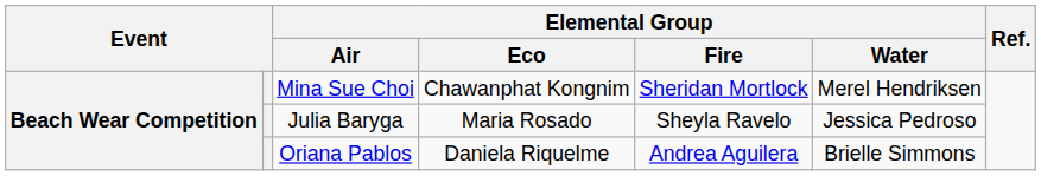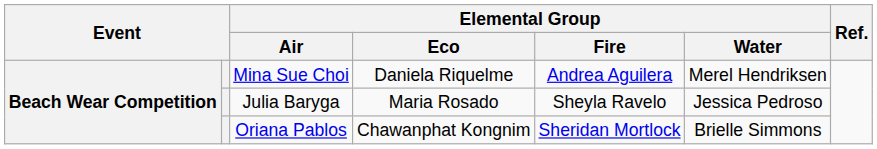 <table class="wikitable" style="font-size: 95%;">
 <tr>
 <th colspan="2" rowspan="2" scope="row">Event</th>
 <th colspan="4">Elemental Group</th>
 <th rowspan="2" scope="row">Ref.</th>
 </tr>
 <tr>
 <th>Air</th>
 <th>Eco</th>
 <th>Fire</th>
 <th>Water</th>
 </tr>
 <tr>
 <th rowspan="3">Beach Wear Competition</th>
 <th></th>
 <td align="center"><a href='#'>Mina Sue Choi</a> <br></td>
-<td align="center">Chawanphat Kongnim<br></td>
-<td align="center"><a href='#'>Sheridan Mortlock</a><br></td>
+<td align="center">Daniela Riquelme<br></td>
+<td align="center"><a href='#'>Andrea Aguilera</a><br></td>
 <td align="center">Merel Hendriksen<br></td>
 <td rowspan="3"></td>
 </tr>
 <tr>
 <th></th>
 <td align="center">Julia Baryga<br></td>
 <td align="center ">Maria Rosado<br></td>
 <td align="center">Sheyla Ravelo<br></td>
 <td align="center">Jessica Pedroso<br></td>
 </tr>
 <tr>
 <th></th>
 <td align="center"><a href='#'>Oriana Pablos</a><br></td>
-<td align="center">Daniela Riquelme<br></td>
-<td align="center"><a href='#'>Andrea Aguilera</a><br></td>
+<td align="center">Chawanphat Kongnim<br></td>
+<td align="center"><a href='#'>Sheridan Mortlock</a><br></td>
 <td align="center">Brielle Simmons<br></td>
 </tr>
 </table>
